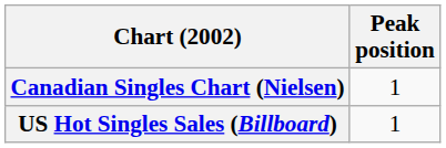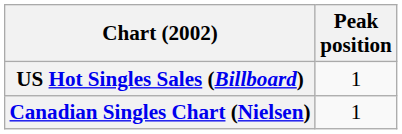 <table class="wikitable sortable plainrowheaders" style="text-align:center;">
 <tr>
 <th scope="col">Chart (2002)</th>
 <th scope="col">Peak<br>position</th>
 </tr>
 <tr>
+<th scope="row">US <a href='#'>Hot Singles Sales</a> (<em><a href='#'>Billboard</a></em>)</th>
+<td>1</td>
+</tr>
+<tr>
 <th scope="row"><a href='#'>Canadian Singles Chart</a> (<a href='#'>Nielsen</a>)</th>
 <td>1</td>
 </tr>
-<tr>
-<th scope="row">US <a href='#'>Hot Singles Sales</a> (<em><a href='#'>Billboard</a></em>)</th>
-<td>1</td>
-</tr>
 </table>
